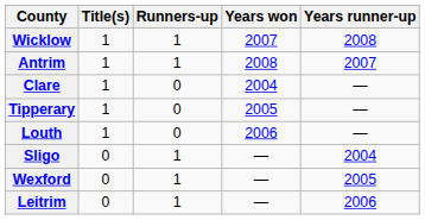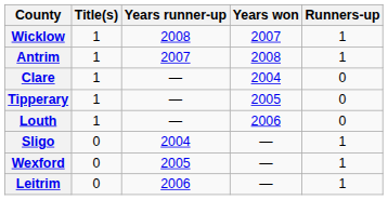 <table class="wikitable plainrowheaders sortable">
 <tr>
 <th scope="col">County</th>
 <th scope="col">Title(s)</th>
+<th class="unsortable" scope="col">Years runner-up</th>
+<th class="unsortable" scope="col">Years won</th>
 <th scope="col">Runners-up</th>
-<th class="unsortable" scope="col">Years won</th>
-<th class="unsortable" scope="col">Years runner-up</th>
 </tr>
 <tr align="center">
 <th scope="row"> <a href='#'>Wicklow</a></th>
 <td>1</td>
+<td><a href='#'>2008</a></td>
+<td><a href='#'>2007</a></td>
 <td>1</td>
-<td><a href='#'>2007</a></td>
-<td><a href='#'>2008</a></td>
 </tr>
 <tr align="center">
 <th scope="row"> <a href='#'>Antrim</a></th>
 <td>1</td>
+<td><a href='#'>2007</a></td>
+<td><a href='#'>2008</a></td>
 <td>1</td>
-<td><a href='#'>2008</a></td>
-<td><a href='#'>2007</a></td>
 </tr>
 <tr align="center">
 <th scope="row"> <a href='#'>Clare</a></th>
 <td>1</td>
+<td>—</td>
+<td><a href='#'>2004</a></td>
 <td>0</td>
-<td><a href='#'>2004</a></td>
-<td>—</td>
 </tr>
 <tr align="center">
 <th scope="row"> <a href='#'>Tipperary</a></th>
 <td>1</td>
+<td>—</td>
+<td><a href='#'>2005</a></td>
 <td>0</td>
-<td><a href='#'>2005</a></td>
-<td>—</td>
 </tr>
 <tr align="center">
 <th scope="row"> <a href='#'>Louth</a></th>
 <td>1</td>
+<td>—</td>
+<td><a href='#'>2006</a></td>
 <td>0</td>
-<td><a href='#'>2006</a></td>
-<td>—</td>
 </tr>
 <tr align="center">
 <th scope="row"> <a href='#'>Sligo</a></th>
 <td>0</td>
+<td><a href='#'>2004</a></td>
+<td>—</td>
 <td>1</td>
-<td>—</td>
-<td><a href='#'>2004</a></td>
 </tr>
 <tr align="center">
 <th scope="row"> <a href='#'>Wexford</a></th>
 <td>0</td>
+<td><a href='#'>2005</a></td>
+<td>—</td>
 <td>1</td>
-<td>—</td>
-<td><a href='#'>2005</a></td>
 </tr>
 <tr align="center">
 <th scope="row"> <a href='#'>Leitrim</a></th>
 <td>0</td>
+<td><a href='#'>2006</a></td>
+<td>—</td>
 <td>1</td>
-<td>—</td>
-<td><a href='#'>2006</a></td>
 </tr>
 </table>
